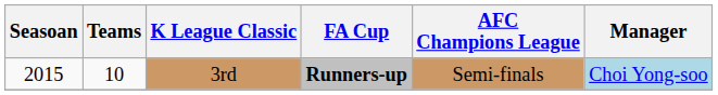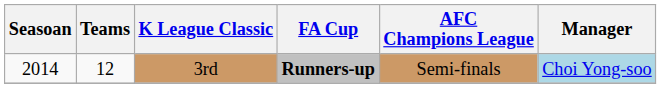 <table class="wikitable" style="text-align:center">
 <tr>
 <th>Seasoan</th>
 <th>Teams</th>
 <th><a href='#'>K League Classic</a></th>
 <th><a href='#'>FA Cup</a></th>
 <th><a href='#'>AFC<br>Champions League</a></th>
 <th>Manager</th>
 </tr>
 <tr>
-<td>2015</td>
-<td>10</td>
+<td>2014</td>
+<td>12</td>
 <td bgcolor=#CC9966>3rd</td>
 <td bgcolor=silver><strong>Runners-up</strong></td>
 <td bgcolor=#CC9966>Semi-finals</td>
 <td align=left style="background: lightblue;"> <a href='#'>Choi Yong-soo</a></td>
 </tr>
 <tr>
 </tr>
 </table>
